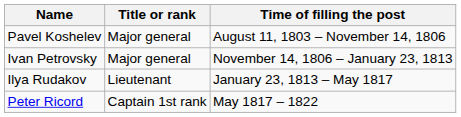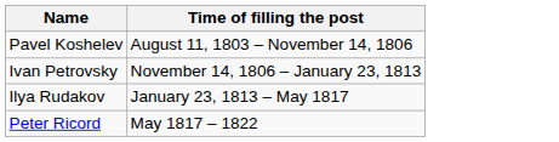 <table class="wikitable">
 <tr>
 <th>Name</th>
-<th>Title or rank</th>
 <th>Time of filling the post</th>
 </tr>
 <tr>
 <td>Pavel Koshelev</td>
-<td>Major general</td>
 <td>August 11, 1803 – November 14, 1806</td>
 </tr>
 <tr>
 <td>Ivan Petrovsky</td>
-<td>Major general</td>
 <td>November 14, 1806 – January 23, 1813</td>
 </tr>
 <tr>
 <td>Ilya Rudakov</td>
-<td>Lieutenant</td>
 <td>January 23, 1813 – May 1817</td>
 </tr>
 <tr>
 <td><a href='#'>Peter Ricord</a></td>
-<td>Captain 1st rank</td>
 <td>May 1817 – 1822</td>
 </tr>
 </table>
